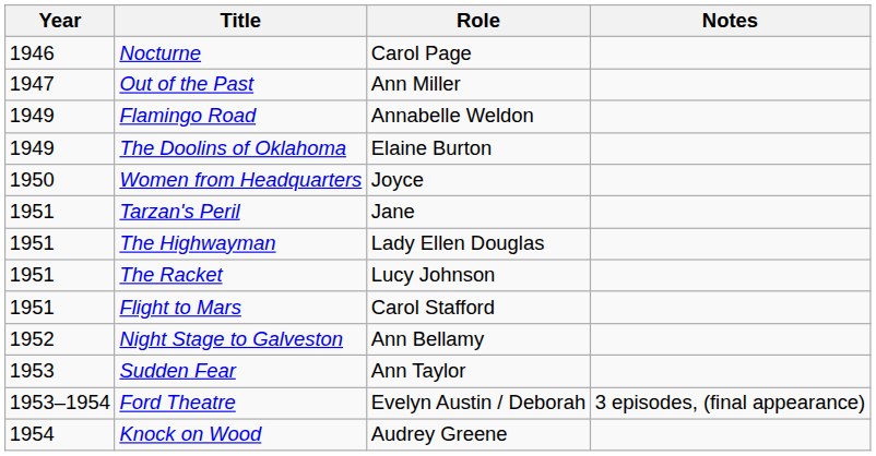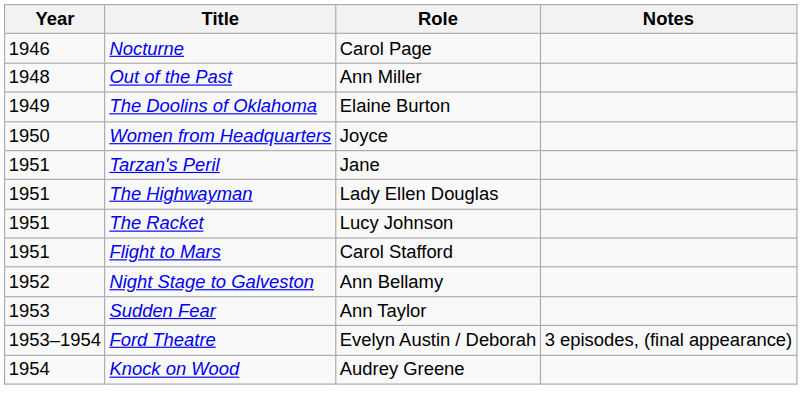 <table class="wikitable">
 <tr>
 <th>Year</th>
 <th>Title</th>
 <th>Role</th>
 <th>Notes</th>
 </tr>
 <tr>
 <td>1946</td>
 <td><em><a href='#'>Nocturne</a></em></td>
 <td>Carol Page</td>
 <td></td>
 </tr>
 <tr>
-<td>1947</td>
+<td>1948</td>
 <td><em><a href='#'>Out of the Past</a></em></td>
 <td>Ann Miller</td>
-<td></td>
-</tr>
-<tr>
-<td>1949</td>
-<td><em><a href='#'>Flamingo Road</a></em></td>
-<td>Annabelle Weldon</td>
 <td></td>
 </tr>
 <tr>
 <td>1949</td>
 <td><em><a href='#'>The Doolins of Oklahoma</a></em></td>
 <td>Elaine Burton</td>
 <td></td>
 </tr>
 <tr>
 <td>1950</td>
 <td><em><a href='#'>Women from Headquarters</a></em></td>
 <td>Joyce</td>
 <td></td>
 </tr>
 <tr>
 <td>1951</td>
 <td><em><a href='#'>Tarzan's Peril</a></em></td>
 <td>Jane</td>
 <td></td>
 </tr>
 <tr>
 <td>1951</td>
 <td><em><a href='#'>The Highwayman</a></em></td>
 <td>Lady Ellen Douglas</td>
 <td></td>
 </tr>
 <tr>
 <td>1951</td>
 <td><em><a href='#'>The Racket</a></em></td>
 <td>Lucy Johnson</td>
 <td></td>
 </tr>
 <tr>
 <td>1951</td>
 <td><em><a href='#'>Flight to Mars</a></em></td>
 <td>Carol Stafford</td>
 <td></td>
 </tr>
 <tr>
 <td>1952</td>
 <td><em><a href='#'>Night Stage to Galveston</a></em></td>
 <td>Ann Bellamy</td>
 <td></td>
 </tr>
 <tr>
 <td>1953</td>
 <td><em><a href='#'>Sudden Fear</a></em></td>
 <td>Ann Taylor</td>
 <td></td>
 </tr>
 <tr>
 <td>1953–1954</td>
 <td><em><a href='#'>Ford Theatre</a></em></td>
 <td>Evelyn Austin / Deborah</td>
 <td>3 episodes, (final appearance)</td>
 </tr>
 <tr>
 <td>1954</td>
 <td><em><a href='#'>Knock on Wood</a></em></td>
 <td>Audrey Greene</td>
 <td></td>
 </tr>
 </table>
